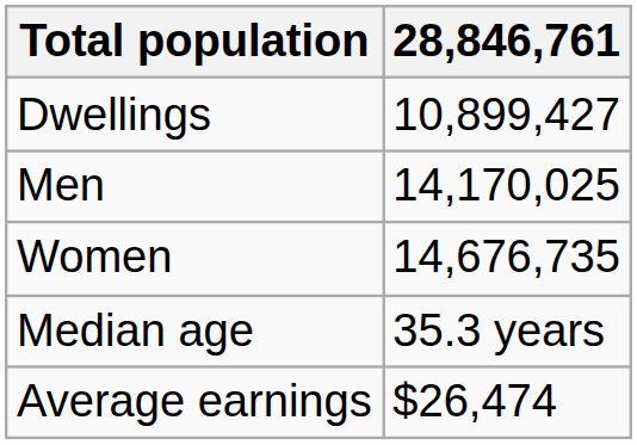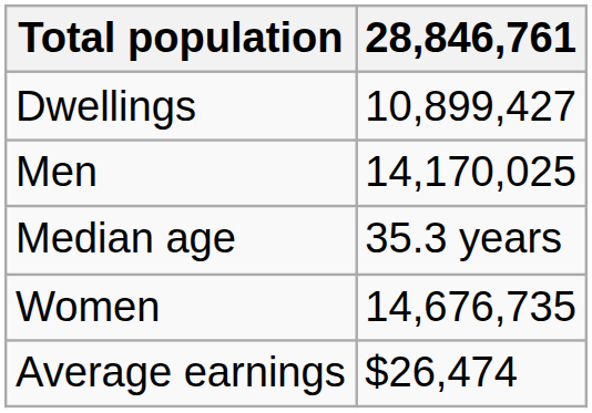 <table class="wikitable">
 <tr>
 <th>Total population</th>
 <th>28,846,761</th>
 </tr>
 <tr>
 <td>Dwellings</td>
 <td>10,899,427</td>
 </tr>
 <tr>
 <td>Men</td>
 <td>14,170,025</td>
 </tr>
 <tr>
+<td>Median age</td>
+<td>35.3 years</td>
+</tr>
+<tr>
 <td>Women</td>
 <td>14,676,735</td>
-</tr>
-<tr>
-<td>Median age</td>
-<td>35.3 years</td>
 </tr>
 <tr>
 <td>Average earnings</td>
 <td>$26,474</td>
 </tr>
 </table>
